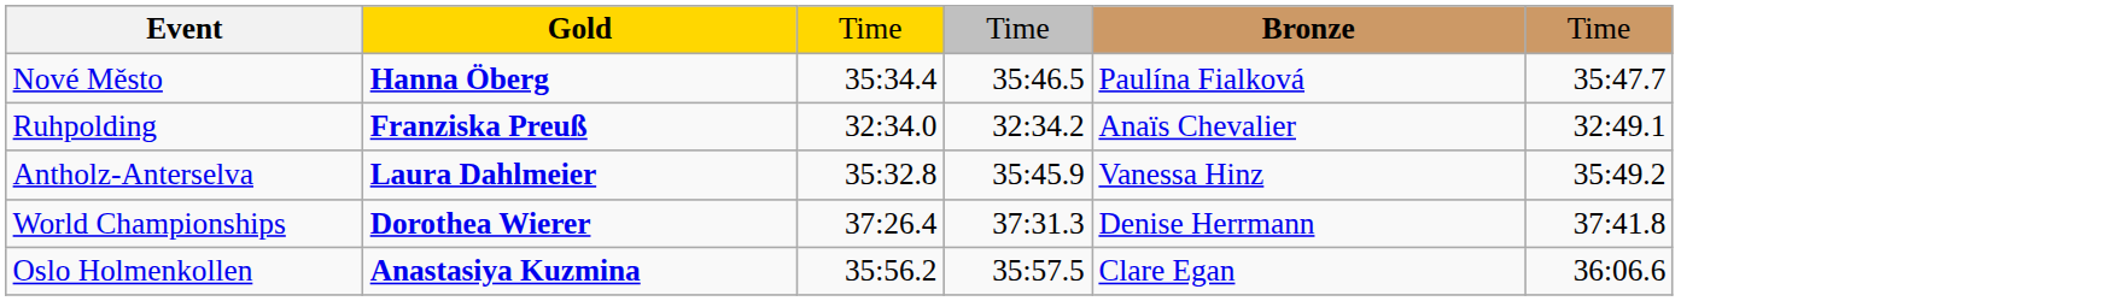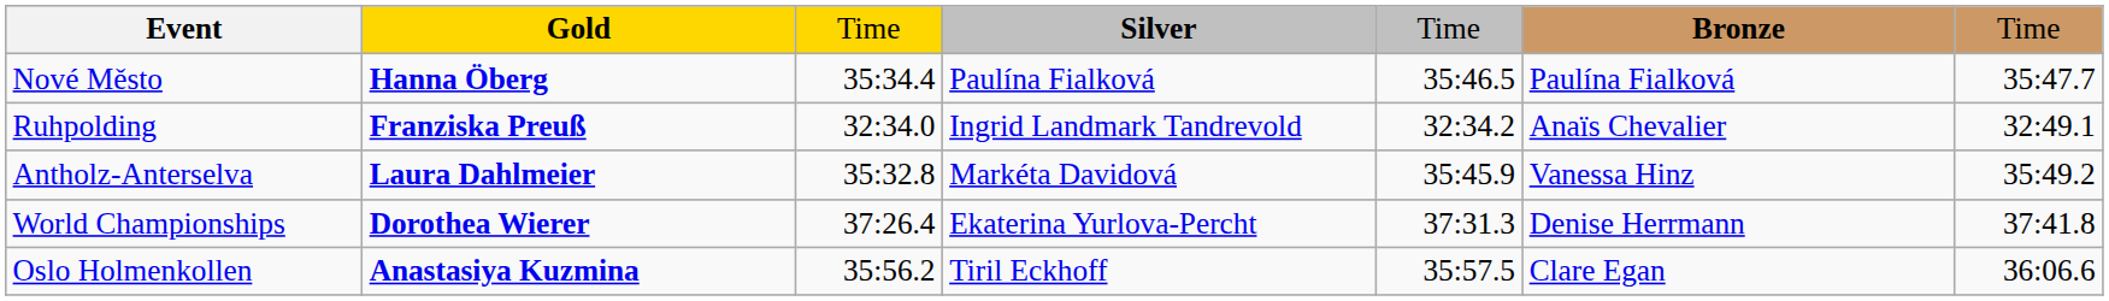 <table class="wikitable">
 <tr>
 <th width="180">Event</th>
 <th width="220" style="background:gold">Gold</th>
 <th width="70" style="background:gold;font-weight:normal">Time</th>
+<th width="220" style="background:silver">Silver</th>
 <th width="70" style="background:silver;font-weight:normal">Time</th>
 <th width="220" style="background:#CC9966">Bronze</th>
 <th width="70" style="background:#CC9966;font-weight:normal">Time</th>
 </tr>
 <tr>
 <td><a href='#'>Nové Město</a><br></td>
 <td><strong><a href='#'>Hanna Öberg</a></strong><br></td>
 <td align="right">35:34.4 <br> </td>
+<td><a href='#'>Paulína Fialková</a><br></td>
 <td align="right">35:46.5 <br> </td>
 <td><a href='#'>Paulína Fialková</a><br></td>
 <td align="right">35:47.7 <br> </td>
 </tr>
 <tr>
 <td><a href='#'>Ruhpolding</a><br></td>
 <td><strong><a href='#'>Franziska Preuß</a></strong><br></td>
 <td align="right">32:34.0 <br> </td>
+<td><a href='#'>Ingrid Landmark Tandrevold</a><br></td>
 <td align="right">32:34.2 <br> </td>
 <td><a href='#'>Anaïs Chevalier</a><br></td>
 <td align="right">32:49.1 <br> </td>
 </tr>
 <tr>
 <td><a href='#'>Antholz-Anterselva</a><br></td>
 <td><strong><a href='#'>Laura Dahlmeier</a></strong><br></td>
 <td align="right">35:32.8 <br> </td>
+<td><a href='#'>Markéta Davidová</a><br></td>
 <td align="right">35:45.9 <br> </td>
 <td><a href='#'>Vanessa Hinz</a><br></td>
 <td align="right">35:49.2 <br> </td>
 </tr>
 <tr>
 <td><a href='#'>World Championships</a><br></td>
 <td><strong><a href='#'>Dorothea Wierer</a></strong><br></td>
 <td align="right">37:26.4 <br> </td>
+<td><a href='#'>Ekaterina Yurlova-Percht</a><br></td>
 <td align="right">37:31.3 <br> </td>
 <td><a href='#'>Denise Herrmann</a><br></td>
 <td align="right">37:41.8 <br> </td>
 </tr>
 <tr>
 <td><a href='#'>Oslo Holmenkollen</a><br></td>
 <td><strong><a href='#'>Anastasiya Kuzmina</a></strong><br></td>
 <td align="right">35:56.2 <br> </td>
+<td><a href='#'>Tiril Eckhoff</a><br></td>
 <td align="right">35:57.5 <br> </td>
 <td><a href='#'>Clare Egan</a><br></td>
 <td align="right">36:06.6 <br> </td>
 </tr>
 </table>
